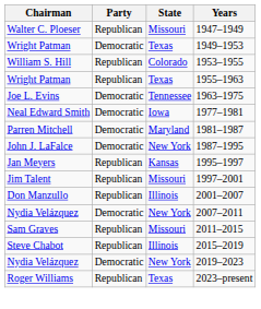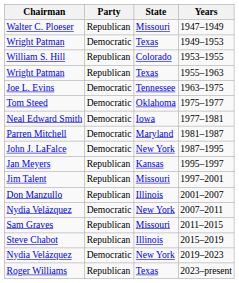 <table class=wikitable>
 <tr>
 <th>Chairman</th>
 <th>Party</th>
 <th>State</th>
 <th>Years</th>
 </tr>
 <tr>
 <td><a href='#'>Walter C. Ploeser</a></td>
 <td>Republican</td>
 <td><a href='#'>Missouri</a></td>
 <td>1947–1949</td>
 </tr>
 <tr>
 <td><a href='#'>Wright Patman</a></td>
 <td>Democratic</td>
 <td><a href='#'>Texas</a></td>
 <td>1949–1953</td>
 </tr>
 <tr>
 <td><a href='#'>William S. Hill</a></td>
 <td>Republican</td>
 <td><a href='#'>Colorado</a></td>
 <td>1953–1955</td>
 </tr>
 <tr>
 <td><a href='#'>Wright Patman</a></td>
 <td>Republican</td>
 <td><a href='#'>Texas</a></td>
 <td>1955–1963</td>
 </tr>
 <tr>
 <td><a href='#'>Joe L. Evins</a></td>
 <td>Democratic</td>
 <td><a href='#'>Tennessee</a></td>
 <td>1963–1975</td>
+</tr>
+<tr>
+<td><a href='#'>Tom Steed</a></td>
+<td>Democratic</td>
+<td><a href='#'>Oklahoma</a></td>
+<td>1975–1977</td>
 </tr>
 <tr>
 <td><a href='#'>Neal Edward Smith</a></td>
 <td>Democratic</td>
 <td><a href='#'>Iowa</a></td>
 <td>1977–1981</td>
 </tr>
 <tr>
 <td><a href='#'>Parren Mitchell</a></td>
 <td>Democratic</td>
 <td><a href='#'>Maryland</a></td>
 <td>1981–1987</td>
 </tr>
 <tr>
 <td><a href='#'>John J. LaFalce</a></td>
 <td>Democratic</td>
 <td><a href='#'>New York</a></td>
 <td>1987–1995</td>
 </tr>
 <tr>
 <td><a href='#'>Jan Meyers</a></td>
 <td>Republican</td>
 <td><a href='#'>Kansas</a></td>
 <td>1995–1997</td>
 </tr>
 <tr>
 <td><a href='#'>Jim Talent</a></td>
 <td>Republican</td>
 <td><a href='#'>Missouri</a></td>
 <td>1997–2001</td>
 </tr>
 <tr>
 <td><a href='#'>Don Manzullo</a></td>
 <td>Republican</td>
 <td><a href='#'>Illinois</a></td>
 <td>2001–2007</td>
 </tr>
 <tr>
 <td><a href='#'>Nydia Velázquez</a></td>
 <td>Democratic</td>
 <td><a href='#'>New York</a></td>
 <td>2007–2011</td>
 </tr>
 <tr>
 <td><a href='#'>Sam Graves</a></td>
 <td>Republican</td>
 <td><a href='#'>Missouri</a></td>
 <td>2011–2015</td>
 </tr>
 <tr>
 <td><a href='#'>Steve Chabot</a></td>
 <td>Republican</td>
 <td><a href='#'>Illinois</a></td>
 <td>2015–2019</td>
 </tr>
 <tr>
 <td><a href='#'>Nydia Velázquez</a></td>
 <td>Democratic</td>
 <td><a href='#'>New York</a></td>
 <td>2019–2023</td>
 </tr>
 <tr>
 <td><a href='#'>Roger Williams</a></td>
 <td>Republican</td>
 <td><a href='#'>Texas</a></td>
 <td>2023–present</td>
 </tr>
 </table>
